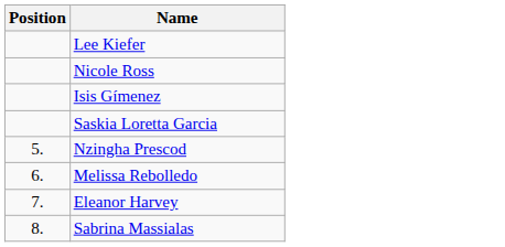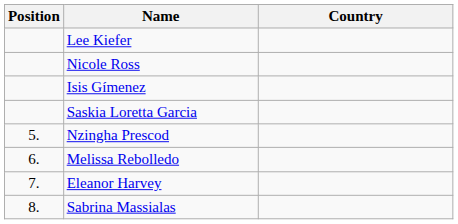 <table class="wikitable">
 <tr>
 <th width="20">Position</th>
 <th width="200">Name</th>
+<th width="200">Country</th>
 </tr>
 <tr>
 <td align="center"></td>
 <td><a href='#'>Lee Kiefer</a></td>
+<td></td>
 </tr>
 <tr>
 <td align="center"></td>
 <td><a href='#'>Nicole Ross</a></td>
+<td></td>
 </tr>
 <tr>
 <td align="center"></td>
 <td><a href='#'>Isis Gímenez</a></td>
+<td></td>
 </tr>
 <tr>
 <td align="center"></td>
 <td><a href='#'>Saskia Loretta Garcia</a></td>
+<td></td>
 </tr>
 <tr>
 <td align="center">5.</td>
 <td><a href='#'>Nzingha Prescod</a></td>
+<td></td>
 </tr>
 <tr>
 <td align="center">6.</td>
 <td><a href='#'>Melissa Rebolledo</a></td>
+<td></td>
 </tr>
 <tr>
 <td align="center">7.</td>
 <td><a href='#'>Eleanor Harvey</a></td>
+<td></td>
 </tr>
 <tr>
 <td align="center">8.</td>
 <td><a href='#'>Sabrina Massialas</a></td>
+<td></td>
 </tr>
 </table>
